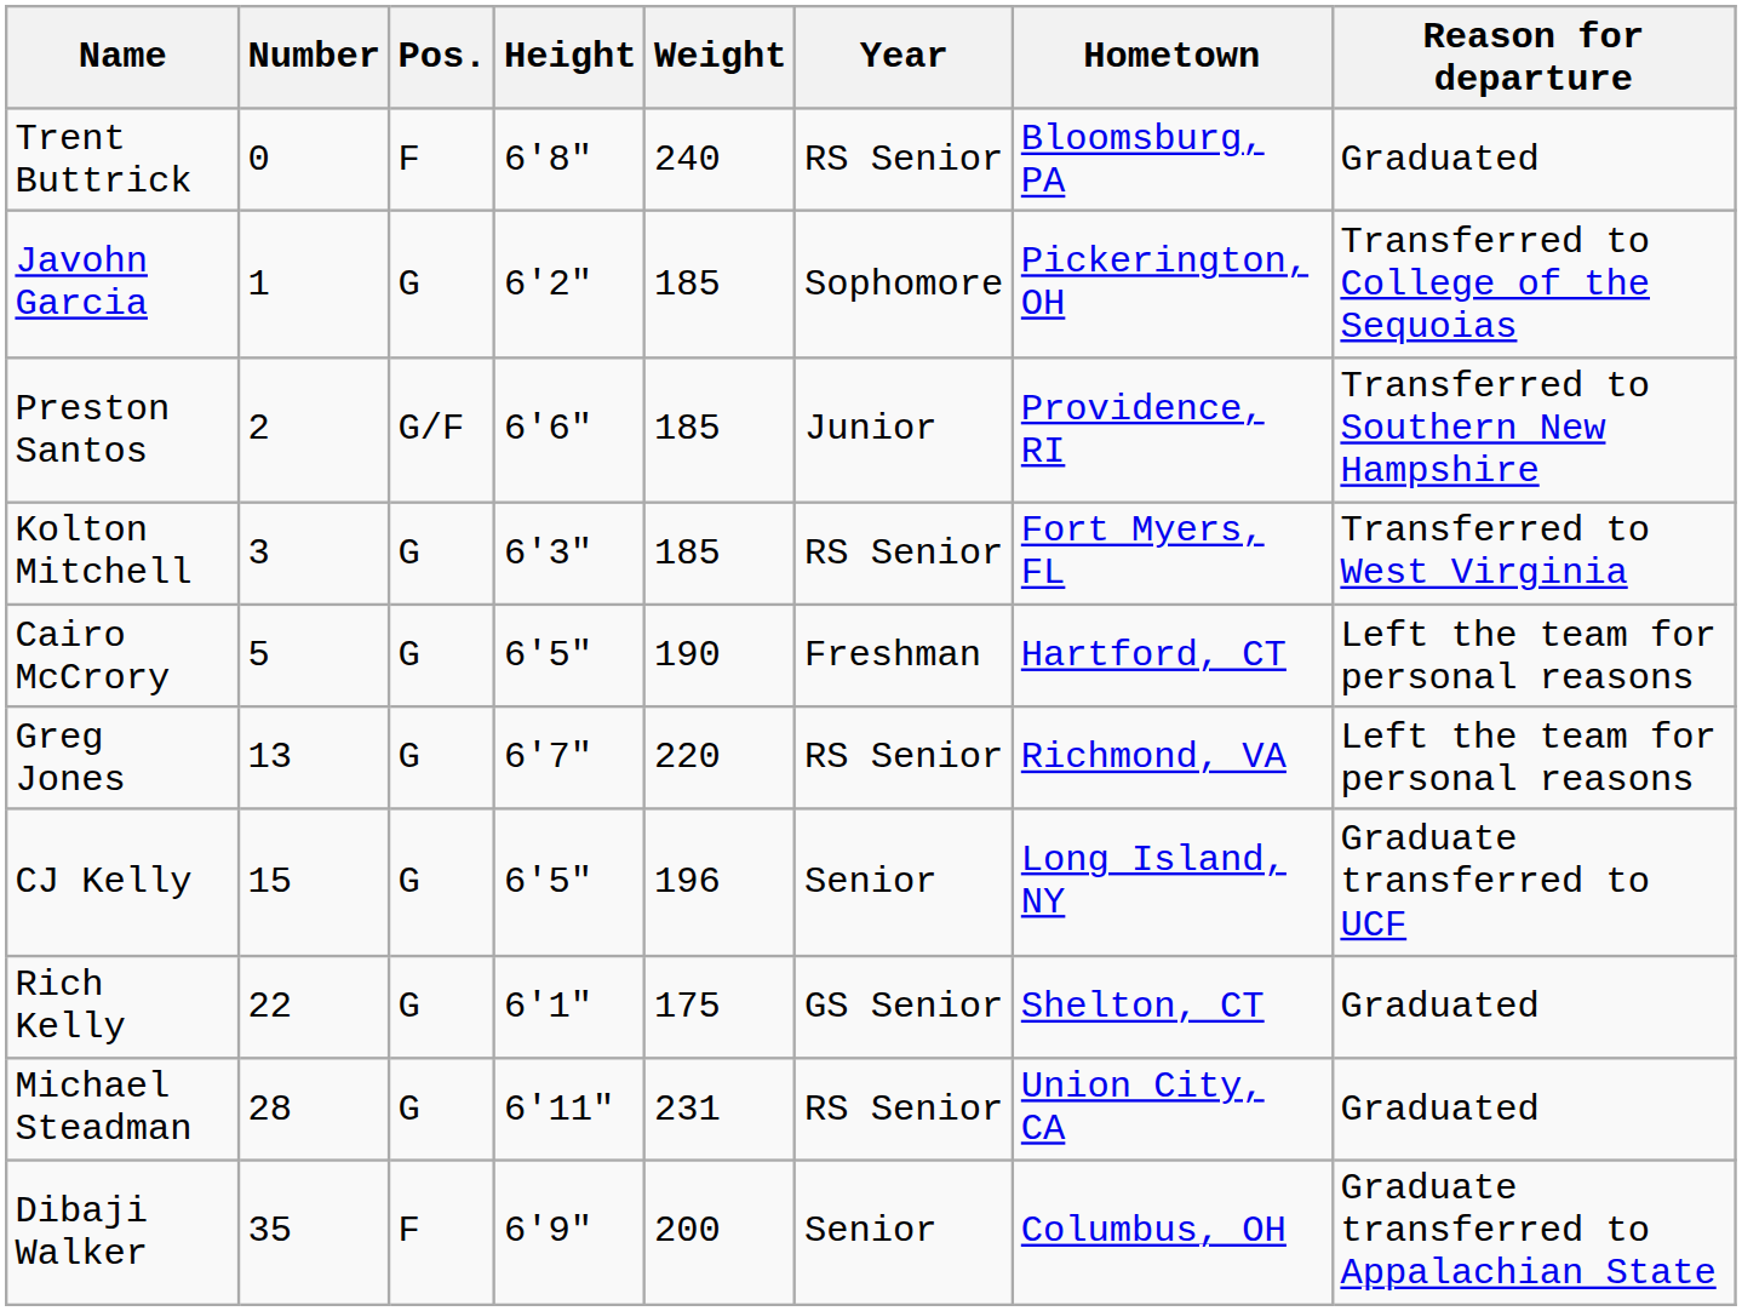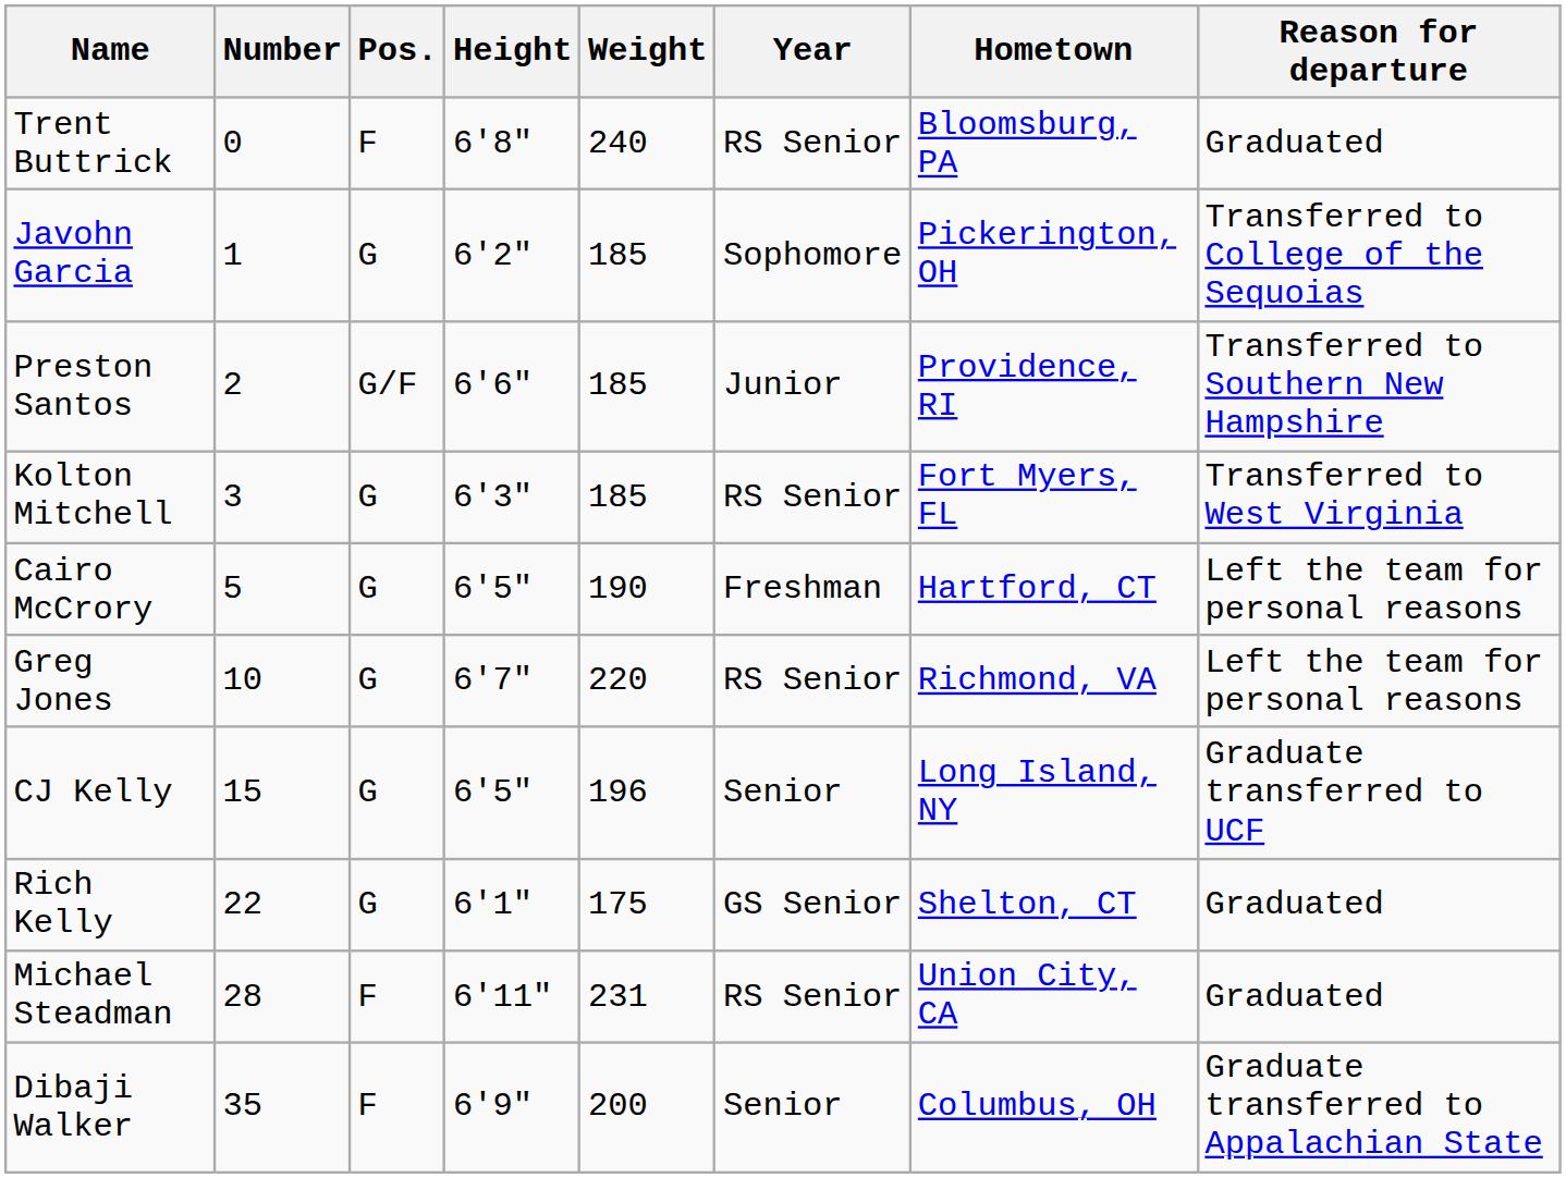 <table class="wikitable sortable" border="1">
 <tr>
 <th>Name</th>
 <th>Number</th>
 <th>Pos.</th>
 <th>Height</th>
 <th>Weight</th>
 <th>Year</th>
 <th>Hometown</th>
 <th class="unsortable">Reason for departure</th>
 </tr>
 <tr>
 <td>Trent Buttrick</td>
 <td>0</td>
 <td>F</td>
 <td>6'8"</td>
 <td>240</td>
 <td>RS Senior</td>
 <td><a href='#'>Bloomsburg, PA</a></td>
 <td>Graduated</td>
 </tr>
 <tr>
 <td><a href='#'>Javohn Garcia</a></td>
 <td>1</td>
 <td>G</td>
 <td>6'2"</td>
 <td>185</td>
 <td>Sophomore</td>
 <td><a href='#'>Pickerington, OH</a></td>
 <td>Transferred to <a href='#'>College of the Sequoias</a></td>
 </tr>
 <tr>
 <td>Preston Santos</td>
 <td>2</td>
 <td>G/F</td>
 <td>6'6"</td>
 <td>185</td>
 <td>Junior</td>
 <td><a href='#'>Providence, RI</a></td>
 <td>Transferred to <a href='#'>Southern New Hampshire</a></td>
 </tr>
 <tr>
 <td>Kolton Mitchell</td>
 <td>3</td>
 <td>G</td>
 <td>6'3"</td>
 <td>185</td>
 <td>RS Senior</td>
 <td><a href='#'>Fort Myers, FL</a></td>
 <td>Transferred to <a href='#'>West Virginia</a></td>
 </tr>
 <tr>
 <td>Cairo McCrory</td>
 <td>5</td>
 <td>G</td>
 <td>6'5"</td>
 <td>190</td>
 <td>Freshman</td>
 <td><a href='#'>Hartford, CT</a></td>
 <td>Left the team for personal reasons</td>
 </tr>
 <tr>
 <td>Greg Jones</td>
-<td>13</td>
+<td>10</td>
 <td>G</td>
 <td>6'7"</td>
 <td>220</td>
 <td>RS Senior</td>
 <td><a href='#'>Richmond, VA</a></td>
 <td>Left the team for personal reasons</td>
 </tr>
 <tr>
 <td>CJ Kelly</td>
 <td>15</td>
 <td>G</td>
 <td>6'5"</td>
 <td>196</td>
 <td>Senior</td>
 <td><a href='#'>Long Island, NY</a></td>
 <td>Graduate transferred to <a href='#'>UCF</a></td>
 </tr>
 <tr>
 <td>Rich Kelly</td>
 <td>22</td>
 <td>G</td>
 <td>6'1"</td>
 <td>175</td>
 <td>GS Senior</td>
 <td><a href='#'>Shelton, CT</a></td>
 <td>Graduated</td>
 </tr>
 <tr>
 <td>Michael Steadman</td>
 <td>28</td>
-<td>G</td>
+<td>F</td>
 <td>6'11"</td>
 <td>231</td>
 <td>RS Senior</td>
 <td><a href='#'>Union City, CA</a></td>
 <td>Graduated</td>
 </tr>
 <tr>
 <td>Dibaji Walker</td>
 <td>35</td>
 <td>F</td>
 <td>6'9"</td>
 <td>200</td>
 <td>Senior</td>
 <td><a href='#'>Columbus, OH</a></td>
 <td>Graduate transferred to <a href='#'>Appalachian State</a></td>
 </tr>
 </table>
